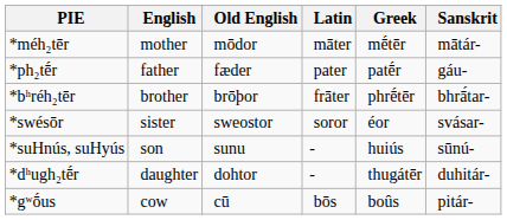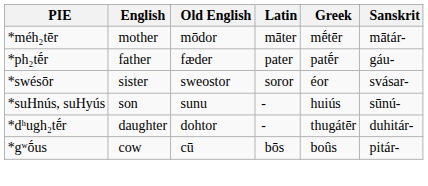 <table class="wikitable">
 <tr>
 <th>  PIE</th>
 <th>  English</th>
 <th>  Old English</th>
 <th>  Latin</th>
 <th>  Greek</th>
 <th>  Sanskrit</th>
 </tr>
 <tr>
 <td>*méh₂tēr</td>
 <td>  mother</td>
 <td>  mōdor</td>
 <td>  māter</td>
 <td>  mḗtēr</td>
 <td>  mātár-</td>
 </tr>
 <tr>
 <td>*ph₂tḗr</td>
 <td>  father</td>
 <td>  fæder</td>
 <td>  pater</td>
 <td>  patḗr</td>
 <td>  gáu-</td>
-</tr>
-<tr>
-<td>*bʰréh₂tēr</td>
-<td>  brother</td>
-<td>  brōþor</td>
-<td>  frāter</td>
-<td>  phrḗtēr</td>
-<td>  bhrā́tar-</td>
 </tr>
 <tr>
 <td>*swésōr</td>
 <td>  sister</td>
 <td>  sweostor</td>
 <td>  soror</td>
 <td>  éor</td>
 <td>  svásar-</td>
 </tr>
 <tr>
 <td>*suHnús, suHyús</td>
 <td>  son</td>
 <td>  sunu</td>
 <td> -</td>
 <td>  huiús</td>
 <td>  sūnú-</td>
 </tr>
 <tr>
 <td>*dʰugh₂tḗr</td>
 <td>  daughter</td>
 <td>  dohtor</td>
 <td> -</td>
 <td>  thugátēr</td>
 <td>  duhitár-</td>
 </tr>
 <tr>
 <td>*gʷṓus</td>
 <td>  cow</td>
 <td>  cū</td>
 <td>  bōs</td>
 <td>  boûs</td>
 <td>  pitár-</td>
 </tr>
 </table>
